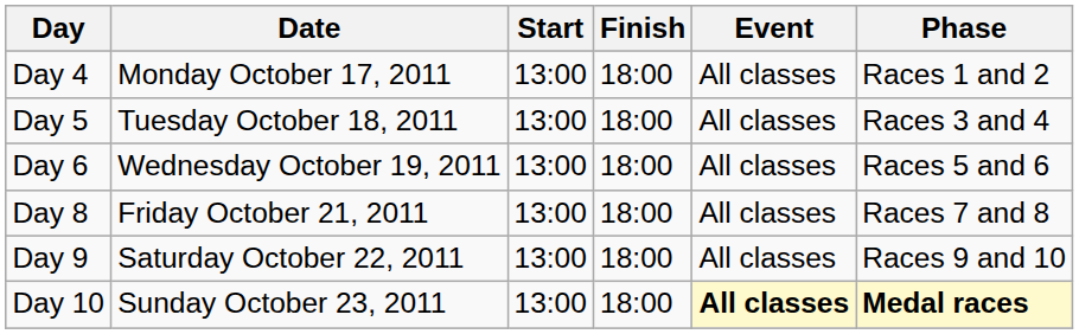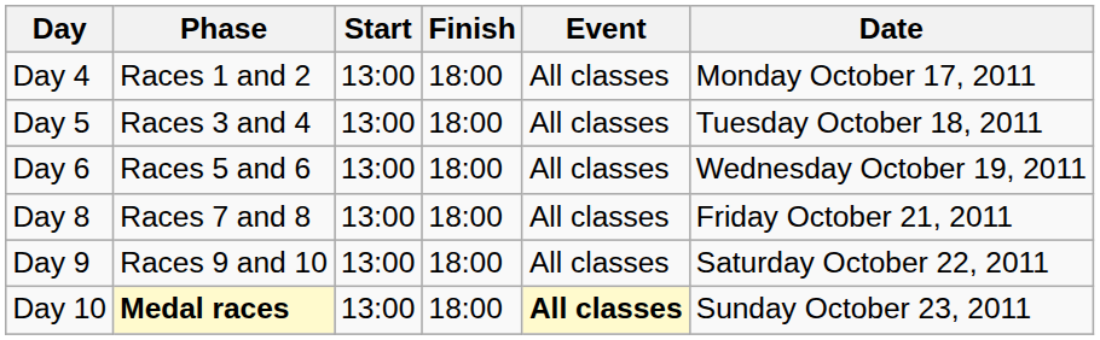 <table class=wikitable>
 <tr>
 <th>Day</th>
-<th>Date</th>
+<th>Phase</th>
 <th>Start</th>
 <th>Finish</th>
 <th>Event</th>
-<th>Phase</th>
+<th>Date</th>
 </tr>
 <tr>
 <td>Day 4</td>
-<td>Monday October 17, 2011</td>
+<td>Races 1 and 2</td>
 <td>13:00</td>
 <td>18:00</td>
 <td>All classes</td>
-<td>Races 1 and 2</td>
+<td>Monday October 17, 2011</td>
 </tr>
 <tr>
 <td>Day 5</td>
-<td>Tuesday October 18, 2011</td>
+<td>Races 3 and 4</td>
 <td>13:00</td>
 <td>18:00</td>
 <td>All classes</td>
-<td>Races 3 and 4</td>
+<td>Tuesday October 18, 2011</td>
 </tr>
 <tr>
 <td>Day 6</td>
-<td>Wednesday October 19, 2011</td>
+<td>Races 5 and 6</td>
 <td>13:00</td>
 <td>18:00</td>
 <td>All classes</td>
-<td>Races 5 and 6</td>
+<td>Wednesday October 19, 2011</td>
 </tr>
 <tr>
 <td>Day 8</td>
-<td>Friday October 21, 2011</td>
+<td>Races 7 and 8</td>
 <td>13:00</td>
 <td>18:00</td>
 <td>All classes</td>
-<td>Races 7 and 8</td>
+<td>Friday October 21, 2011</td>
 </tr>
 <tr>
 <td>Day 9</td>
-<td>Saturday October 22, 2011</td>
+<td>Races 9 and 10</td>
 <td>13:00</td>
 <td>18:00</td>
 <td>All classes</td>
-<td>Races 9 and 10</td>
+<td>Saturday October 22, 2011</td>
 </tr>
 <tr>
 <td>Day 10</td>
-<td>Sunday October 23, 2011</td>
+<td style=background:lemonchiffon><strong>Medal races</strong></td>
 <td>13:00</td>
 <td>18:00</td>
 <td style=background:lemonchiffon><strong>All classes</strong></td>
-<td style=background:lemonchiffon><strong>Medal races</strong></td>
+<td>Sunday October 23, 2011</td>
 </tr>
 </table>
